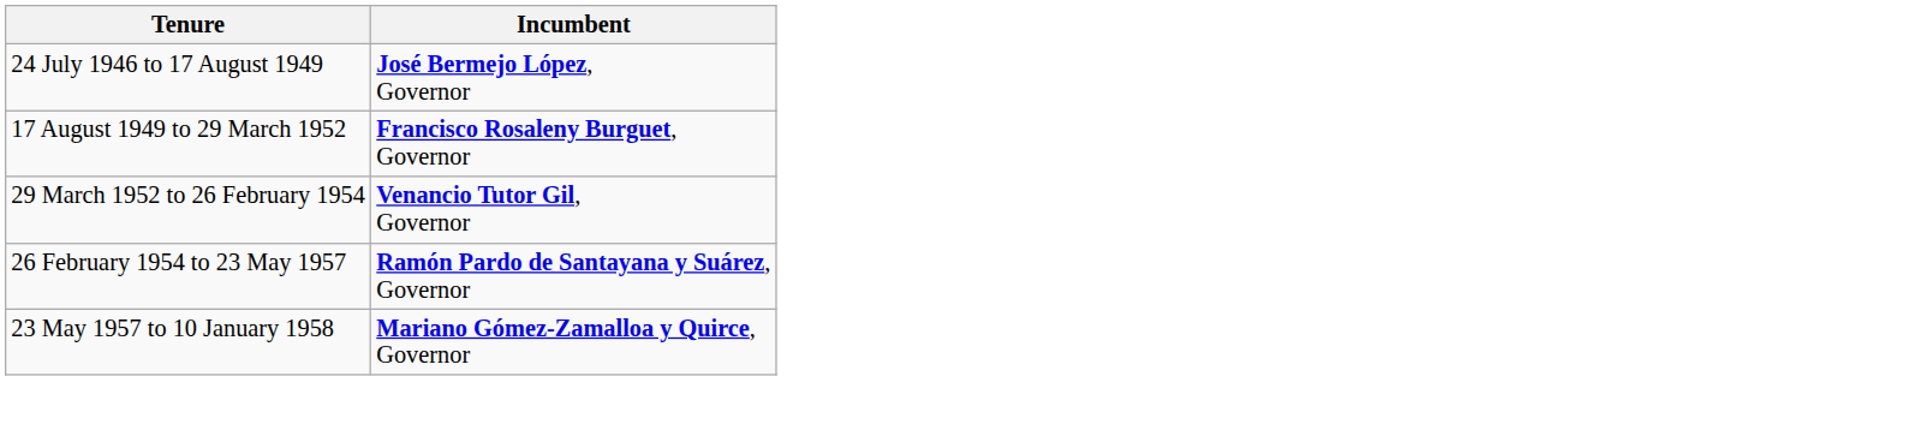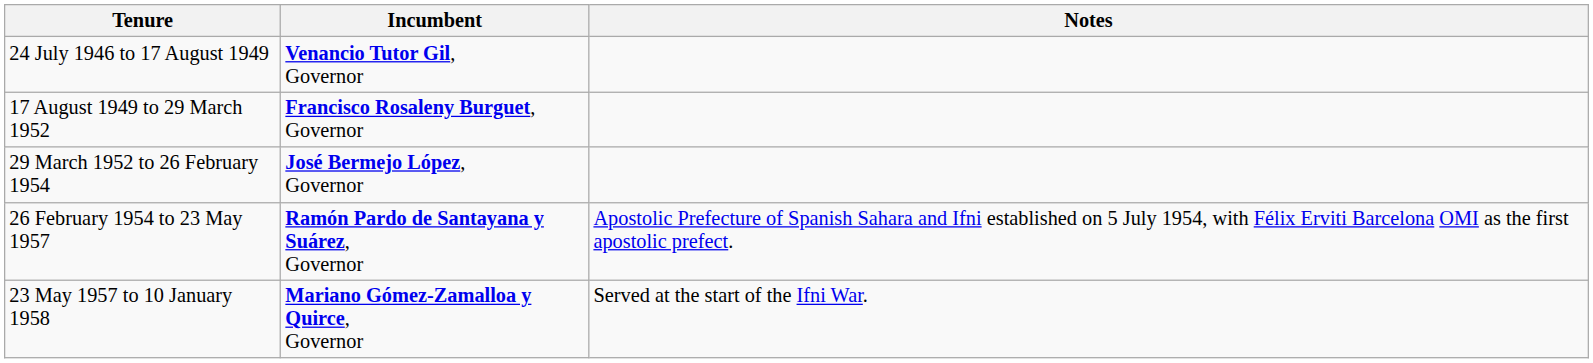 <table class="wikitable">
 <tr>
 <th scope="col">Tenure</th>
 <th scope="col">Incumbent</th>
+<th scope="col">Notes</th>
 </tr>
 <tr valign="top">
 <td>24 July 1946 to 17 August 1949</td>
-<td scope="row"><strong><a href='#'>José Bermejo López</a></strong>,<br>Governor</td>
+<td scope="row"><strong><a href='#'>Venancio Tutor Gil</a></strong>,<br>Governor</td>
+<td></td>
 </tr>
 <tr valign="top">
 <td>17 August 1949 to 29 March 1952</td>
 <td scope="row"><strong><a href='#'>Francisco Rosaleny Burguet</a></strong>,<br>Governor</td>
+<td></td>
 </tr>
 <tr valign="top">
 <td>29 March 1952 to 26 February 1954</td>
-<td scope="row"><strong><a href='#'>Venancio Tutor Gil</a></strong>,<br>Governor</td>
+<td scope="row"><strong><a href='#'>José Bermejo López</a></strong>,<br>Governor</td>
+<td></td>
 </tr>
 <tr valign="top">
 <td>26 February 1954 to 23 May 1957</td>
 <td scope="row"><strong><a href='#'>Ramón Pardo de Santayana y Suárez</a></strong>,<br>Governor</td>
+<td><a href='#'>Apostolic Prefecture of Spanish Sahara and Ifni</a> established on 5 July 1954, with <a href='#'>Félix Erviti Barcelona</a> <a href='#'>OMI</a> as the first <a href='#'>apostolic prefect</a>.</td>
 </tr>
 <tr valign="top">
 <td>23 May 1957 to 10 January 1958</td>
 <td scope="row"><strong><a href='#'>Mariano Gómez-Zamalloa y Quirce</a></strong>,<br>Governor</td>
+<td>Served at the start of the <a href='#'>Ifni War</a>.</td>
 </tr>
 </table>
